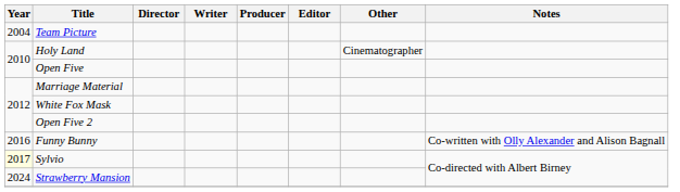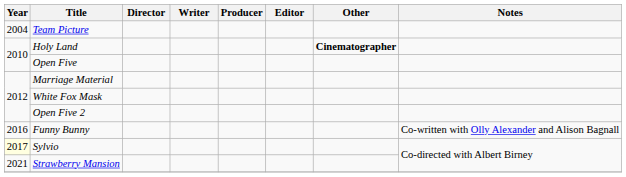 <table class="wikitable sortable">
 <tr>
 <th>Year</th>
 <th>Title</th>
 <th width="65">Director</th>
 <th width="65">Writer</th>
 <th width="65">Producer</th>
 <th width="65">Editor</th>
 <th>Other</th>
 <th>Notes</th>
 </tr>
 <tr>
 <td>2004</td>
 <td><em><a href='#'>Team Picture</a></em></td>
 <td></td>
 <td></td>
 <td></td>
 <td></td>
 <td></td>
 <td></td>
 </tr>
 <tr>
 <td rowspan="2">2010</td>
 <td><em>Holy Land</em></td>
 <td></td>
 <td></td>
 <td></td>
 <td></td>
-<td>Cinematographer</td>
+<td><strong>Cinematographer</strong></td>
 <td></td>
 </tr>
 <tr>
 <td><em>Open Five</em></td>
 <td></td>
 <td></td>
 <td></td>
 <td></td>
 <td></td>
 <td></td>
 </tr>
 <tr>
 <td rowspan="3">2012</td>
 <td><em>Marriage Material</em></td>
 <td></td>
 <td></td>
 <td></td>
 <td></td>
 <td></td>
 <td></td>
 </tr>
 <tr>
 <td><em>White Fox Mask</em></td>
 <td></td>
 <td></td>
 <td></td>
 <td></td>
 <td></td>
 <td></td>
 </tr>
 <tr>
 <td><em>Open Five 2</em></td>
 <td></td>
 <td></td>
 <td></td>
 <td></td>
 <td></td>
 <td></td>
 </tr>
 <tr>
 <td>2016</td>
 <td><em>Funny Bunny</em></td>
 <td></td>
 <td></td>
 <td></td>
 <td></td>
 <td></td>
 <td>Co-written with <a href='#'>Olly Alexander</a> and Alison Bagnall</td>
 </tr>
 <tr>
 <td style="background: lightyellow;">2017</td>
 <td><em>Sylvio</em></td>
 <td></td>
 <td></td>
 <td></td>
 <td></td>
 <td></td>
 <td rowspan="2">Co-directed with Albert Birney</td>
 </tr>
 <tr>
-<td>2024</td>
+<td>2021</td>
 <td><em><a href='#'>Strawberry Mansion</a></em></td>
 <td></td>
 <td></td>
 <td></td>
 <td></td>
 <td></td>
 </tr>
 <tr>
 </tr>
 </table>
